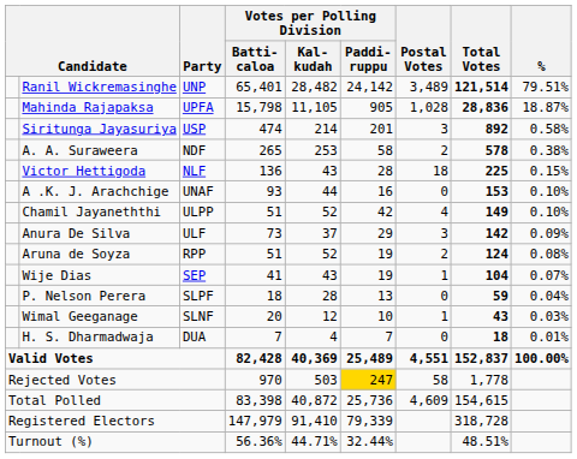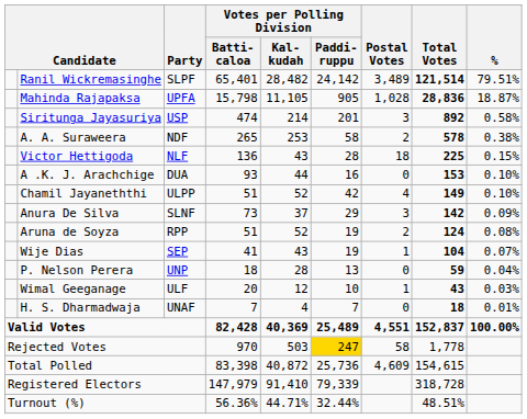 <table class="wikitable" border="1" style="text-align:right;">
 <tr>
 <th align=left valign=bottom rowspan=2 colspan=2>Candidate</th>
 <th align=left valign=bottom rowspan=2 width="40">Party</th>
 <th colspan=3>Votes per Polling Division</th>
 <th align=center valign=bottom rowspan=2 width="50">Postal<br>Votes</th>
 <th align=center valign=bottom rowspan=2 width="50">Total Votes</th>
 <th align=center valign=bottom rowspan=2 width="50">%</th>
 </tr>
 <tr>
 <th align=center valign=bottom width="50">Batti-<br>caloa</th>
 <th align=center valign=bottom width="50">Kal-<br>kudah</th>
 <th align=center valign=bottom width="50">Paddi-<br>ruppu</th>
 </tr>
 <tr>
 <td bgcolor=> </td>
 <td align=left><a href='#'>Ranil Wickremasinghe</a></td>
-<td align=left><a href='#'>UNP</a></td>
+<td align=left>SLPF</td>
 <td>65,401</td>
 <td>28,482</td>
 <td>24,142</td>
 <td>3,489</td>
 <td><strong>121,514</strong></td>
 <td>79.51%</td>
 </tr>
 <tr>
 <td bgcolor=> </td>
 <td align=left><a href='#'>Mahinda Rajapaksa</a></td>
 <td align=left><a href='#'>UPFA</a></td>
 <td>15,798</td>
 <td>11,105</td>
 <td>905</td>
 <td>1,028</td>
 <td><strong>28,836</strong></td>
 <td>18.87%</td>
 </tr>
 <tr>
 <td></td>
 <td align=left><a href='#'>Siritunga Jayasuriya</a></td>
 <td align=left><a href='#'>USP</a></td>
 <td>474</td>
 <td>214</td>
 <td>201</td>
 <td>3</td>
 <td><strong>892</strong></td>
 <td>0.58%</td>
 </tr>
 <tr>
 <td></td>
 <td align=left>A. A. Suraweera</td>
 <td align=left>NDF</td>
 <td>265</td>
 <td>253</td>
 <td>58</td>
 <td>2</td>
 <td><strong>578</strong></td>
 <td>0.38%</td>
 </tr>
 <tr>
 <td></td>
 <td align=left><a href='#'>Victor Hettigoda</a></td>
 <td align=left><a href='#'>NLF</a></td>
 <td>136</td>
 <td>43</td>
 <td>28</td>
 <td>18</td>
 <td><strong>225</strong></td>
 <td>0.15%</td>
 </tr>
 <tr>
 <td bgcolor=> </td>
 <td align=left>A .K. J. Arachchige</td>
-<td align=left>UNAF</td>
+<td align=left>DUA</td>
 <td>93</td>
 <td>44</td>
 <td>16</td>
 <td>0</td>
 <td><strong>153</strong></td>
 <td>0.10%</td>
 </tr>
 <tr>
 <td bgcolor=> </td>
 <td align=left>Chamil Jayaneththi</td>
 <td align=left>ULPP</td>
 <td>51</td>
 <td>52</td>
 <td>42</td>
 <td>4</td>
 <td><strong>149</strong></td>
 <td>0.10%</td>
 </tr>
 <tr>
 <td></td>
 <td align=left>Anura De Silva</td>
-<td align=left>ULF</td>
+<td align=left>SLNF</td>
 <td>73</td>
 <td>37</td>
 <td>29</td>
 <td>3</td>
 <td><strong>142</strong></td>
 <td>0.09%</td>
 </tr>
 <tr>
 <td></td>
 <td align=left>Aruna de Soyza</td>
 <td align=left>RPP</td>
 <td>51</td>
 <td>52</td>
 <td>19</td>
 <td>2</td>
 <td><strong>124</strong></td>
 <td>0.08%</td>
 </tr>
 <tr>
 <td></td>
 <td align=left>Wije Dias</td>
 <td align=left><a href='#'>SEP</a></td>
 <td>41</td>
 <td>43</td>
 <td>19</td>
 <td>1</td>
 <td><strong>104</strong></td>
 <td>0.07%</td>
 </tr>
 <tr>
 <td></td>
 <td align=left>P. Nelson Perera</td>
-<td align=left>SLPF</td>
+<td align=left><a href='#'>UNP</a></td>
 <td>18</td>
 <td>28</td>
 <td>13</td>
 <td>0</td>
 <td><strong>59</strong></td>
 <td>0.04%</td>
 </tr>
 <tr>
 <td></td>
 <td align=left>Wimal Geeganage</td>
-<td align=left>SLNF</td>
+<td align=left>ULF</td>
 <td>20</td>
 <td>12</td>
 <td>10</td>
 <td>1</td>
 <td><strong>43</strong></td>
 <td>0.03%</td>
 </tr>
 <tr>
 <td></td>
 <td align=left>H. S. Dharmadwaja</td>
-<td align=left>DUA</td>
+<td align=left>UNAF</td>
 <td>7</td>
 <td>4</td>
 <td>7</td>
 <td>0</td>
 <td><strong>18</strong></td>
 <td>0.01%</td>
 </tr>
 <tr>
 <td align=left colspan=3><strong>Valid Votes</strong></td>
 <td><strong>82,428</strong></td>
 <td><strong>40,369</strong></td>
 <td><strong>25,489</strong></td>
 <td><strong>4,551</strong></td>
 <td><strong>152,837</strong></td>
 <td><strong>100.00%</strong></td>
 </tr>
 <tr>
 <td align=left colspan=3>Rejected Votes</td>
 <td>970</td>
 <td>503</td>
 <td style="background: gold;">247</td>
 <td>58</td>
 <td>1,778</td>
 <td></td>
 </tr>
 <tr>
 <td align=left colspan=3>Total Polled</td>
 <td>83,398</td>
 <td>40,872</td>
 <td>25,736</td>
 <td>4,609</td>
 <td>154,615</td>
 <td></td>
 </tr>
 <tr>
 <td align=left colspan=3>Registered Electors</td>
 <td>147,979</td>
 <td>91,410</td>
 <td>79,339</td>
 <td></td>
 <td>318,728</td>
 <td></td>
 </tr>
 <tr>
 <td align=left colspan=3>Turnout (%)</td>
 <td>56.36%</td>
 <td>44.71%</td>
 <td>32.44%</td>
 <td></td>
 <td>48.51%</td>
 <td></td>
 </tr>
 </table>
